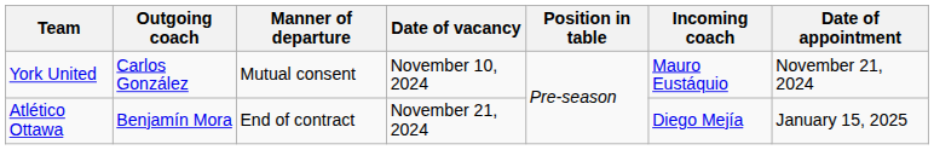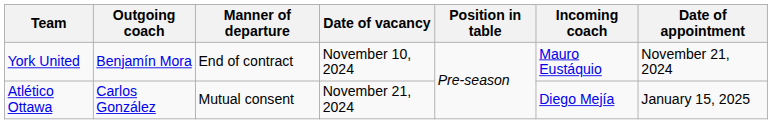 <table class="wikitable">
 <tr>
 <th>Team</th>
 <th>Outgoing coach</th>
 <th>Manner of departure</th>
 <th>Date of vacancy</th>
 <th>Position in table</th>
 <th>Incoming coach</th>
 <th>Date of appointment</th>
 </tr>
 <tr>
 <td><a href='#'>York United</a></td>
-<td> <a href='#'>Carlos González</a></td>
-<td>Mutual consent</td>
+<td> <a href='#'>Benjamín Mora</a></td>
+<td>End of contract</td>
 <td>November 10, 2024</td>
 <td rowspan="2"><em>Pre-season</em></td>
 <td> <a href='#'>Mauro Eustáquio</a></td>
 <td>November 21, 2024</td>
 </tr>
 <tr>
 <td><a href='#'>Atlético Ottawa</a></td>
-<td> <a href='#'>Benjamín Mora</a></td>
-<td>End of contract</td>
+<td> <a href='#'>Carlos González</a></td>
+<td>Mutual consent</td>
 <td>November 21, 2024</td>
 <td> <a href='#'>Diego Mejía</a></td>
 <td>January 15, 2025</td>
 </tr>
 </table>
